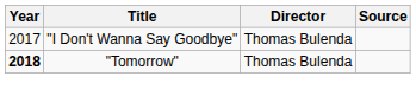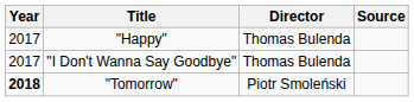 <table class=wikitable style=text-align:center;>
 <tr>
 <th>Year</th>
 <th>Title</th>
 <th>Director</th>
 <th>Source</th>
+</tr>
+<tr>
+<td>2017</td>
+<td>"Happy"</td>
+<td>Thomas Bulenda</td>
+<td></td>
 </tr>
 <tr>
 <td>2017</td>
 <td>"I Don't Wanna Say Goodbye"</td>
 <td>Thomas Bulenda</td>
 <td></td>
 </tr>
 <tr>
 <td><strong>2018</strong></td>
 <td>"Tomorrow"</td>
-<td>Thomas Bulenda</td>
+<td>Piotr Smoleński</td>
 <td></td>
 </tr>
 </table>
